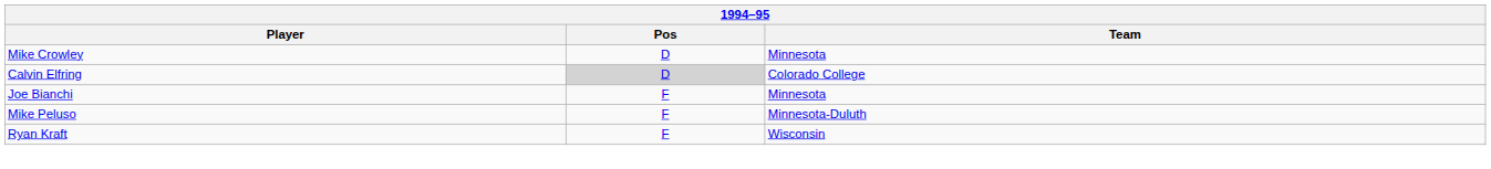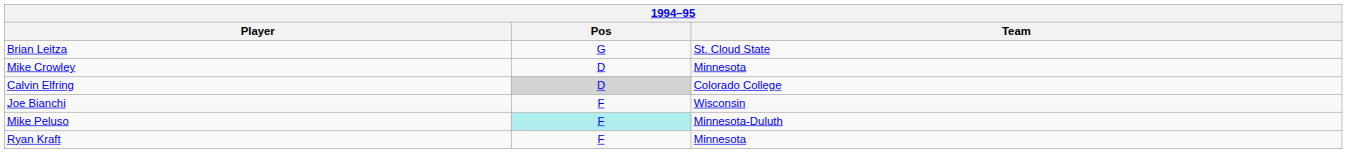 <table class="wikitable" width=95%>
 <tr>
 <th colspan=3><a href='#'>1994–95</a></th>
 </tr>
 <tr>
 <th>Player</th>
 <th>Pos</th>
 <th>Team</th>
+</tr>
+<tr>
+<td><a href='#'>Brian Leitza</a></td>
+<td align=center><a href='#'>G</a></td>
+<td><a href='#'>St. Cloud State</a></td>
 </tr>
 <tr>
 <td><a href='#'>Mike Crowley</a></td>
 <td align=center><a href='#'>D</a></td>
 <td><a href='#'>Minnesota</a></td>
 </tr>
 <tr>
 <td><a href='#'>Calvin Elfring</a></td>
 <td align=center style="background: lightgrey;"><a href='#'>D</a></td>
 <td><a href='#'>Colorado College</a></td>
 </tr>
 <tr>
 <td><a href='#'>Joe Bianchi</a></td>
 <td align=center><a href='#'>F</a></td>
-<td><a href='#'>Minnesota</a></td>
+<td><a href='#'>Wisconsin</a></td>
 </tr>
 <tr>
 <td><a href='#'>Mike Peluso</a></td>
-<td align=center><a href='#'>F</a></td>
+<td align=center style="background: paleturquoise;"><a href='#'>F</a></td>
 <td><a href='#'>Minnesota-Duluth</a></td>
 </tr>
 <tr>
 <td><a href='#'>Ryan Kraft</a></td>
 <td align=center><a href='#'>F</a></td>
-<td><a href='#'>Wisconsin</a></td>
+<td><a href='#'>Minnesota</a></td>
 </tr>
 </table>
